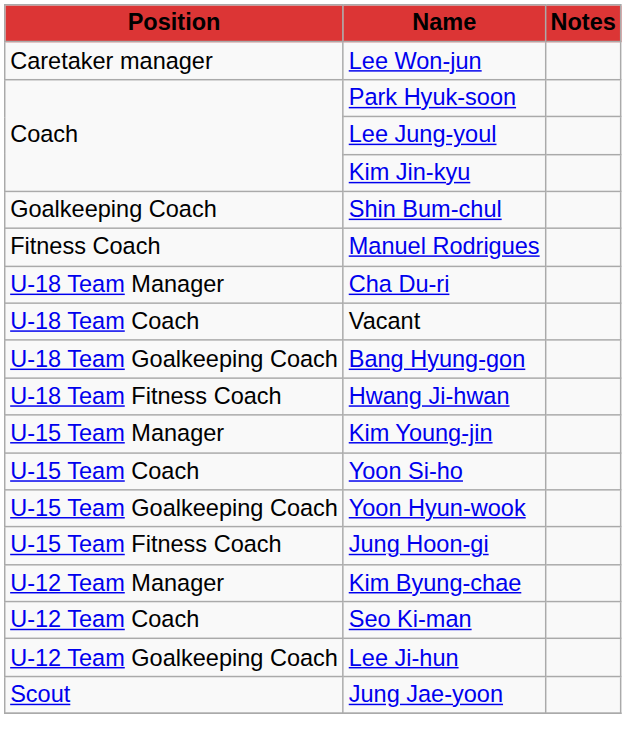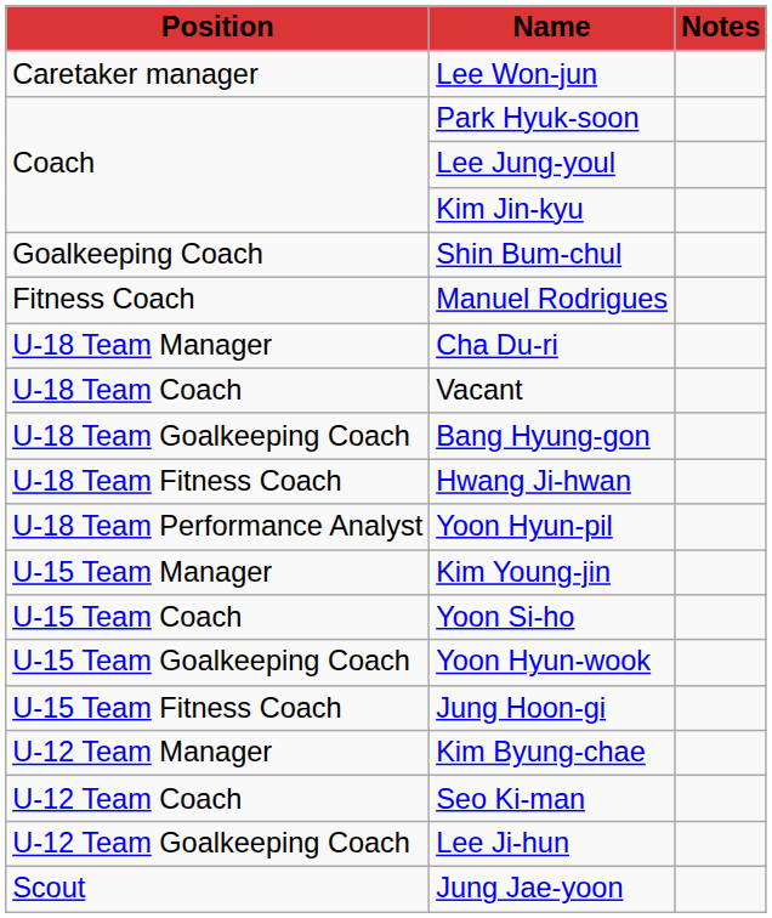 <table class="wikitable">
 <tr>
 <th style="color:#000000; background:#DC3535;">Position</th>
 <th style="color:#000000; background:#DC3535;">Name</th>
 <th style="color:#000000; background:#DC3535;">Notes</th>
 </tr>
 <tr>
 <td>Caretaker manager</td>
 <td> <a href='#'>Lee Won-jun</a></td>
 <td></td>
 </tr>
 <tr>
 <td rowspan="3">Coach</td>
 <td> <a href='#'>Park Hyuk-soon</a></td>
 <td></td>
 </tr>
 <tr>
 <td> <a href='#'>Lee Jung-youl</a></td>
 <td></td>
 </tr>
 <tr>
 <td> <a href='#'>Kim Jin-kyu</a></td>
 <td></td>
 </tr>
 <tr>
 <td>Goalkeeping Coach</td>
 <td> <a href='#'>Shin Bum-chul</a></td>
 <td></td>
 </tr>
 <tr>
 <td>Fitness Coach</td>
 <td> <a href='#'>Manuel Rodrigues</a></td>
 <td></td>
 </tr>
 <tr>
 <td><a href='#'>U-18 Team</a> Manager</td>
 <td> <a href='#'>Cha Du-ri</a></td>
 <td></td>
 </tr>
 <tr>
 <td><a href='#'>U-18 Team</a> Coach</td>
 <td>Vacant</td>
 <td></td>
 </tr>
 <tr>
 <td><a href='#'>U-18 Team</a> Goalkeeping Coach</td>
 <td> <a href='#'>Bang Hyung-gon</a></td>
 <td></td>
 </tr>
 <tr>
 <td><a href='#'>U-18 Team</a> Fitness Coach</td>
 <td> <a href='#'>Hwang Ji-hwan</a></td>
 <td></td>
 </tr>
 <tr>
+<td><a href='#'>U-18 Team</a> Performance Analyst</td>
+<td> <a href='#'>Yoon Hyun-pil</a></td>
+<td></td>
+</tr>
+<tr>
 <td><a href='#'>U-15 Team</a> Manager</td>
 <td> <a href='#'>Kim Young-jin</a></td>
 <td></td>
 </tr>
 <tr>
 <td><a href='#'>U-15 Team</a> Coach</td>
 <td> <a href='#'>Yoon Si-ho</a></td>
 <td></td>
 </tr>
 <tr>
 <td><a href='#'>U-15 Team</a> Goalkeeping Coach</td>
 <td> <a href='#'>Yoon Hyun-wook</a></td>
 <td></td>
 </tr>
 <tr>
 <td><a href='#'>U-15 Team</a> Fitness Coach</td>
 <td> <a href='#'>Jung Hoon-gi</a></td>
 <td></td>
 </tr>
 <tr>
 <td><a href='#'>U-12 Team</a> Manager</td>
 <td> <a href='#'>Kim Byung-chae</a></td>
 <td></td>
 </tr>
 <tr>
 <td><a href='#'>U-12 Team</a> Coach</td>
 <td> <a href='#'>Seo Ki-man</a></td>
 <td></td>
 </tr>
 <tr>
 <td><a href='#'>U-12 Team</a> Goalkeeping Coach</td>
 <td> <a href='#'>Lee Ji-hun</a></td>
 <td></td>
 </tr>
 <tr>
 <td><a href='#'>Scout</a></td>
 <td> <a href='#'>Jung Jae-yoon</a></td>
 <td></td>
 </tr>
 <tr>
 </tr>
 </table>
